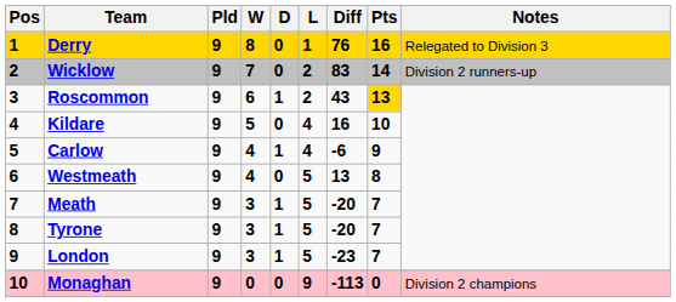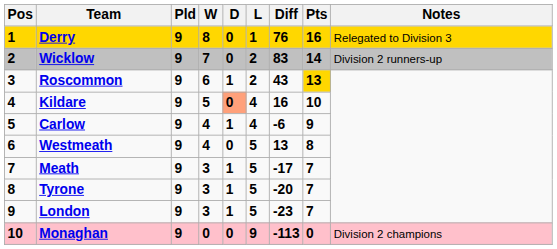 <table class="wikitable" style="text-align: centre;">
 <tr>
 <th width=20>Pos</th>
 <th width=150>Team</th>
 <th width=20>Pld</th>
 <th width=20>W</th>
 <th width=20>D</th>
 <th width=20>L</th>
 <th width=20>Diff</th>
 <th width=20>Pts</th>
 <th width=250>Notes</th>
 </tr>
 <tr style="background:gold;">
 <td><strong>1</strong></td>
 <td align=left><strong> <a href='#'>Derry</a> </strong></td>
 <td><strong>9</strong></td>
 <td><strong>8</strong></td>
 <td><strong>0</strong></td>
 <td><strong>1</strong></td>
 <td><strong>76</strong></td>
 <td><strong>16</strong></td>
 <td><small>Relegated to Division 3</small></td>
 </tr>
 <tr style="background:silver;">
 <td><strong>2</strong></td>
 <td align=left><strong> <a href='#'>Wicklow</a> </strong></td>
 <td><strong>9</strong></td>
 <td><strong>7</strong></td>
 <td><strong>0</strong></td>
 <td><strong>2</strong></td>
 <td><strong>83</strong></td>
 <td><strong>14</strong></td>
 <td><small> Division 2 runners-up</small></td>
 </tr>
 <tr>
 <td><strong>3</strong></td>
 <td align=left><strong> <a href='#'>Roscommon</a> </strong></td>
 <td><strong>9</strong></td>
 <td><strong>6</strong></td>
 <td><strong>1</strong></td>
 <td><strong>2</strong></td>
 <td><strong>43</strong></td>
 <td style="background: gold;"><strong>13</strong></td>
 </tr>
 <tr>
 <td><strong>4</strong></td>
 <td align=left><strong> <a href='#'>Kildare</a> </strong></td>
 <td><strong>9</strong></td>
 <td><strong>5</strong></td>
-<td><strong>0</strong></td>
+<td style="background: lightsalmon;"><strong>0</strong></td>
 <td><strong>4</strong></td>
 <td><strong>16</strong></td>
 <td><strong>10</strong></td>
 </tr>
 <tr>
 <td><strong>5</strong></td>
 <td align=left><strong> <a href='#'>Carlow</a> </strong></td>
 <td><strong>9</strong></td>
 <td><strong>4</strong></td>
 <td><strong>1</strong></td>
 <td><strong>4</strong></td>
 <td><strong>-6</strong></td>
 <td><strong>9</strong></td>
 </tr>
 <tr>
 <td><strong>6</strong></td>
 <td align=left><strong> <a href='#'>Westmeath</a> </strong></td>
 <td><strong>9</strong></td>
 <td><strong>4</strong></td>
 <td><strong>0</strong></td>
 <td><strong>5</strong></td>
 <td><strong>13</strong></td>
 <td><strong>8</strong></td>
 </tr>
 <tr>
 <td><strong>7</strong></td>
 <td align=left><strong> <a href='#'>Meath</a> </strong></td>
 <td><strong>9</strong></td>
 <td><strong>3</strong></td>
 <td><strong>1</strong></td>
 <td><strong>5</strong></td>
-<td><strong>-20</strong></td>
+<td><strong>-17</strong></td>
 <td><strong>7</strong></td>
 </tr>
 <tr>
 <td><strong>8</strong></td>
 <td align=left><strong> <a href='#'>Tyrone</a> </strong></td>
 <td><strong>9</strong></td>
 <td><strong>3</strong></td>
 <td><strong>1</strong></td>
 <td><strong>5</strong></td>
 <td><strong>-20</strong></td>
 <td><strong>7</strong></td>
 </tr>
 <tr>
 <td><strong>9</strong></td>
 <td align=left><strong> <a href='#'>London</a> </strong></td>
 <td><strong>9</strong></td>
 <td><strong>3</strong></td>
 <td><strong>1</strong></td>
 <td><strong>5</strong></td>
 <td><strong>-23</strong></td>
 <td><strong>7</strong></td>
 </tr>
 <tr style="background:#FFC0CB;">
 <td><strong>10</strong></td>
 <td align=left><strong> <a href='#'>Monaghan</a> </strong></td>
 <td><strong>9</strong></td>
 <td><strong>0</strong></td>
 <td><strong>0</strong></td>
 <td><strong>9</strong></td>
 <td><strong>-113</strong></td>
 <td><strong>0</strong></td>
 <td><small> Division 2 champions</small></td>
 </tr>
 </table>
